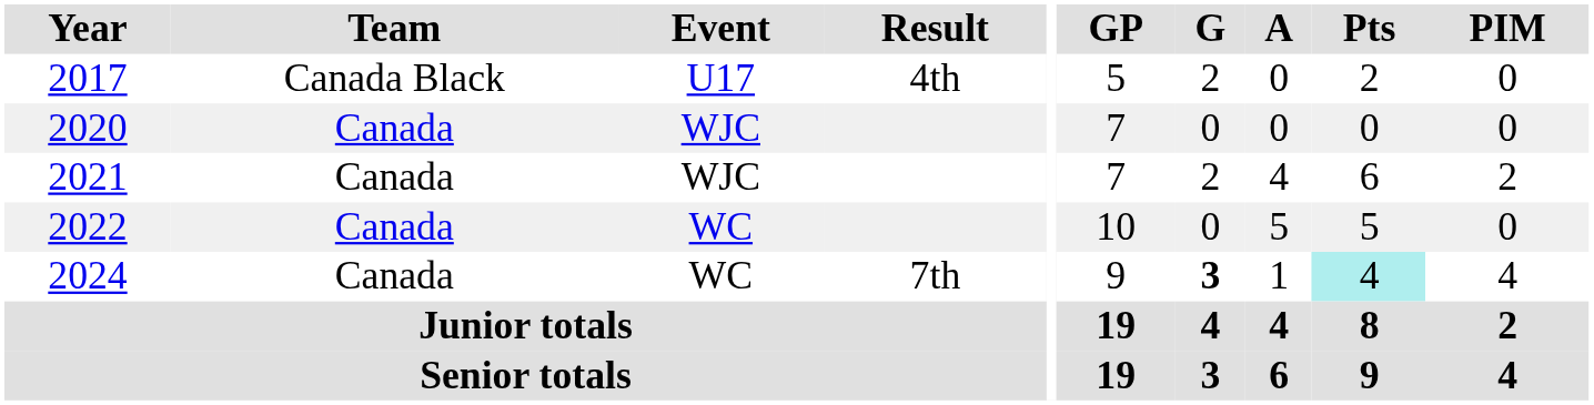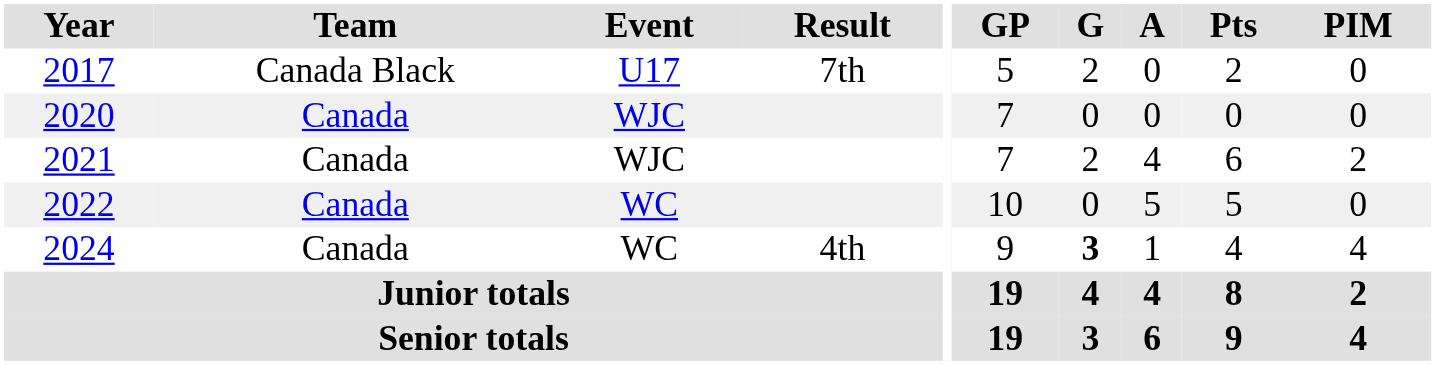 <table border="0" cellpadding="1" cellspacing="0" ID="Table3" style="text-align:center; width:40em;">
 <tr bgcolor="#e0e0e0">
 <th>Year</th>
 <th>Team</th>
 <th>Event</th>
 <th>Result</th>
 <th rowspan="99" bgcolor="#ffffff"></th>
 <th>GP</th>
 <th>G</th>
 <th>A</th>
 <th>Pts</th>
 <th>PIM</th>
 </tr>
 <tr>
 <td><a href='#'>2017</a></td>
 <td>Canada Black</td>
 <td><a href='#'>U17</a></td>
-<td>4th</td>
+<td>7th</td>
 <td>5</td>
 <td>2</td>
 <td>0</td>
 <td>2</td>
 <td>0</td>
 </tr>
 <tr bgcolor="#f0f0f0">
 <td><a href='#'>2020</a></td>
 <td><a href='#'>Canada</a></td>
 <td><a href='#'>WJC</a></td>
 <td></td>
 <td>7</td>
 <td>0</td>
 <td>0</td>
 <td>0</td>
 <td>0</td>
 </tr>
 <tr>
 <td><a href='#'>2021</a></td>
 <td>Canada</td>
 <td>WJC</td>
 <td></td>
 <td>7</td>
 <td>2</td>
 <td>4</td>
 <td>6</td>
 <td>2</td>
 </tr>
 <tr bgcolor="#f0f0f0">
 <td><a href='#'>2022</a></td>
 <td><a href='#'>Canada</a></td>
 <td><a href='#'>WC</a></td>
 <td></td>
 <td>10</td>
 <td>0</td>
 <td>5</td>
 <td>5</td>
 <td>0</td>
 </tr>
 <tr>
 <td><a href='#'>2024</a></td>
 <td>Canada</td>
 <td>WC</td>
-<td>7th</td>
+<td>4th</td>
 <td>9</td>
 <td><strong>3</strong></td>
 <td>1</td>
-<td style="background: paleturquoise;">4</td>
+<td>4</td>
 <td>4</td>
 </tr>
 <tr bgcolor="#e0e0e0">
 <th colspan="4">Junior totals</th>
 <th>19</th>
 <th>4</th>
 <th>4</th>
 <th>8</th>
 <th>2</th>
 </tr>
 <tr bgcolor="#e0e0e0">
 <th colspan="4">Senior totals</th>
 <th>19</th>
 <th>3</th>
 <th>6</th>
 <th>9</th>
 <th>4</th>
 </tr>
 </table>
